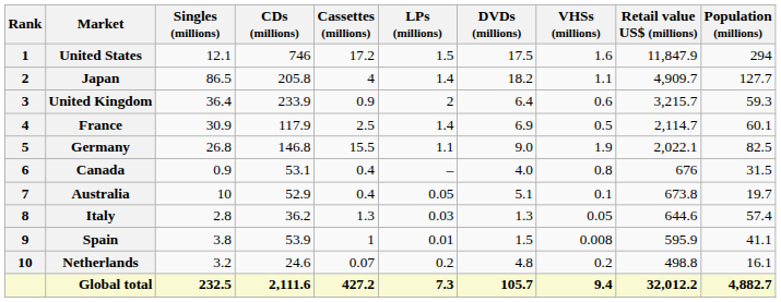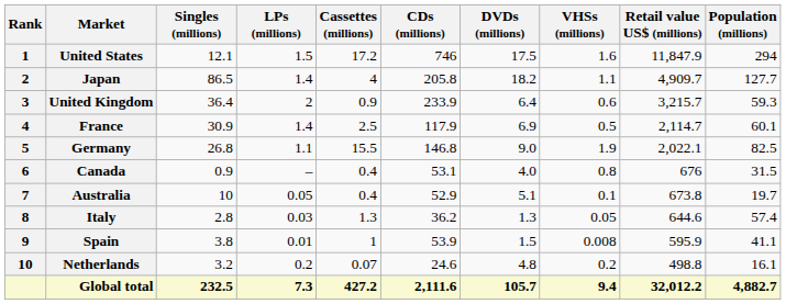 <table class="wikitable plainrowheaders sortable" style="text-align:right;">
 <tr>
 <th scope="col">Rank</th>
 <th scope="col">Market</th>
 <th scope="col" style="width:5em;">Singles <br><small>(millions)</small></th>
+<th scope="col" style="width:5em;">LPs <br><small>(millions)</small></th>
+<th scope="col">Cassettes<br><small>(millions)</small></th>
 <th scope="col" style="width:5em;">CDs <br><small>(millions)</small></th>
-<th scope="col">Cassettes<br><small>(millions)</small></th>
-<th scope="col" style="width:5em;">LPs <br><small>(millions)</small></th>
 <th scope="col" style="width:5em;">DVDs <br><small>(millions)</small></th>
 <th scope="col" style="width:5em;">VHSs <br><small>(millions)</small></th>
 <th scope="col">Retail value<br>US$ <small>(millions)</small></th>
 <th scope="col">Population<br><small>(millions)</small></th>
 </tr>
 <tr>
 <th>1</th>
 <th scope="row">United States</th>
 <td>12.1</td>
+<td>1.5</td>
+<td>17.2</td>
 <td>746</td>
-<td>17.2</td>
-<td>1.5</td>
 <td>17.5</td>
 <td>1.6</td>
 <td>11,847.9</td>
 <td>294</td>
 </tr>
 <tr>
 <th>2</th>
 <th scope="row">Japan</th>
 <td>86.5</td>
+<td>1.4</td>
+<td>4</td>
 <td>205.8</td>
-<td>4</td>
-<td>1.4</td>
 <td>18.2</td>
 <td>1.1</td>
 <td>4,909.7</td>
 <td>127.7</td>
 </tr>
 <tr>
 <th>3</th>
 <th scope="row">United Kingdom</th>
 <td>36.4</td>
+<td>2</td>
+<td>0.9</td>
 <td>233.9</td>
-<td>0.9</td>
-<td>2</td>
 <td>6.4</td>
 <td>0.6</td>
 <td>3,215.7</td>
 <td>59.3</td>
 </tr>
 <tr>
 <th>4</th>
 <th scope="row">France</th>
 <td>30.9</td>
+<td>1.4</td>
+<td>2.5</td>
 <td>117.9</td>
-<td>2.5</td>
-<td>1.4</td>
 <td>6.9</td>
 <td>0.5</td>
 <td>2,114.7</td>
 <td>60.1</td>
 </tr>
 <tr>
 <th>5</th>
 <th scope="row">Germany</th>
 <td>26.8</td>
+<td>1.1</td>
+<td>15.5</td>
 <td>146.8</td>
-<td>15.5</td>
-<td>1.1</td>
 <td>9.0</td>
 <td>1.9</td>
 <td>2,022.1</td>
 <td>82.5</td>
 </tr>
 <tr>
 <th>6</th>
 <th scope="row">Canada</th>
 <td>0.9</td>
+<td>–</td>
+<td>0.4</td>
 <td>53.1</td>
-<td>0.4</td>
-<td>–</td>
 <td>4.0</td>
 <td>0.8</td>
 <td>676</td>
 <td>31.5</td>
 </tr>
 <tr>
 <th>7</th>
 <th scope="row">Australia</th>
 <td>10</td>
+<td>0.05</td>
+<td>0.4</td>
 <td>52.9</td>
-<td>0.4</td>
-<td>0.05</td>
 <td>5.1</td>
 <td>0.1</td>
 <td>673.8</td>
 <td>19.7</td>
 </tr>
 <tr>
 <th>8</th>
 <th scope="row">Italy</th>
 <td>2.8</td>
+<td>0.03</td>
+<td>1.3</td>
 <td>36.2</td>
-<td>1.3</td>
-<td>0.03</td>
 <td>1.3</td>
 <td>0.05</td>
 <td>644.6</td>
 <td>57.4</td>
 </tr>
 <tr>
 <th>9</th>
 <th scope="row">Spain</th>
 <td>3.8</td>
+<td>0.01</td>
+<td>1</td>
 <td>53.9</td>
-<td>1</td>
-<td>0.01</td>
 <td>1.5</td>
 <td>0.008</td>
 <td>595.9</td>
 <td>41.1</td>
 </tr>
 <tr>
 <th>10</th>
 <th scope="row">Netherlands</th>
 <td>3.2</td>
+<td>0.2</td>
+<td>0.07</td>
 <td>24.6</td>
-<td>0.07</td>
-<td>0.2</td>
 <td>4.8</td>
 <td>0.2</td>
 <td>498.8</td>
 <td>16.1</td>
 </tr>
 <tr class="sortbottom" style="background-color:#FAFAD2; font-weight:bold;">
 <td></td>
 <td>Global total</td>
 <td>232.5</td>
+<td>7.3</td>
+<td>427.2</td>
 <td>2,111.6</td>
-<td>427.2</td>
-<td>7.3</td>
 <td>105.7</td>
 <td>9.4</td>
 <td>32,012.2</td>
 <td>4,882.7</td>
 </tr>
 </table>
